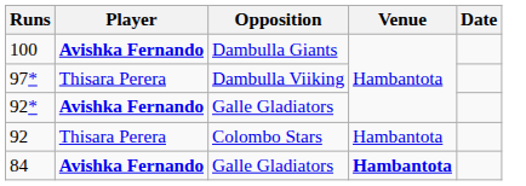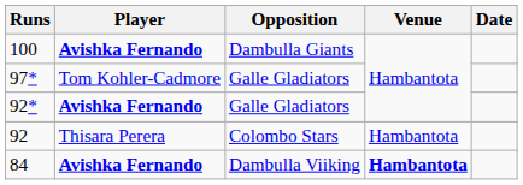 <table class="wikitable">
 <tr>
 <th>Runs</th>
 <th>Player</th>
 <th>Opposition</th>
 <th>Venue</th>
 <th>Date</th>
 </tr>
 <tr>
 <td>100</td>
 <td><strong><a href='#'>Avishka Fernando</a></strong></td>
 <td><a href='#'>Dambulla Giants</a></td>
 <td rowspan=3><a href='#'>Hambantota</a></td>
 <td></td>
 </tr>
 <tr>
 <td>97<a href='#'>*</a></td>
-<td><a href='#'>Thisara Perera</a></td>
-<td><a href='#'>Dambulla Viiking</a></td>
+<td><a href='#'>Tom Kohler-Cadmore</a></td>
+<td><a href='#'>Galle Gladiators</a></td>
 <td></td>
 </tr>
 <tr>
 <td>92<a href='#'>*</a></td>
 <td><strong><a href='#'>Avishka Fernando</a></strong></td>
 <td><a href='#'>Galle Gladiators</a></td>
 <td></td>
 </tr>
 <tr>
 <td>92</td>
 <td><a href='#'>Thisara Perera</a></td>
 <td><a href='#'>Colombo Stars</a></td>
 <td><a href='#'>Hambantota</a></td>
 <td></td>
 </tr>
 <tr>
 <td>84</td>
 <td><strong><a href='#'>Avishka Fernando</a></strong></td>
-<td><a href='#'>Galle Gladiators</a></td>
+<td><a href='#'>Dambulla Viiking</a></td>
 <td><strong><a href='#'>Hambantota</a></strong></td>
 <td></td>
 </tr>
 </table>
